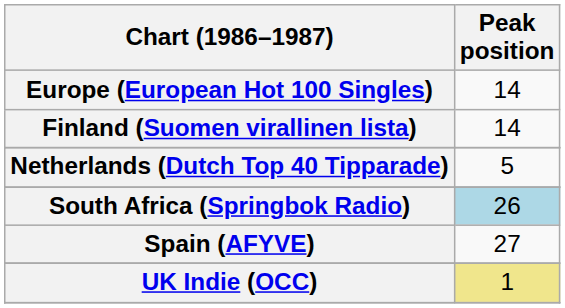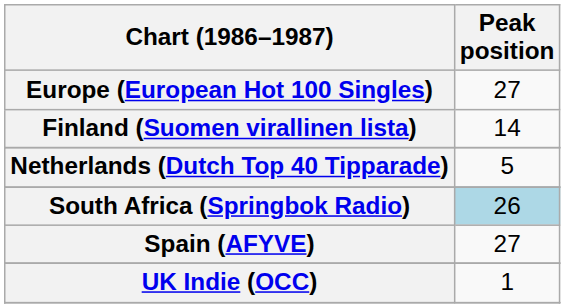 <table class="wikitable sortable plainrowheaders" style="text-align:center">
 <tr>
 <th scope="col">Chart (1986–1987)</th>
 <th scope="col">Peak<br>position</th>
 </tr>
 <tr>
 <th scope="row">Europe (<a href='#'>European Hot 100 Singles</a>)</th>
-<td>14</td>
+<td>27</td>
 </tr>
 <tr>
 <th scope="row">Finland (<a href='#'>Suomen virallinen lista</a>)</th>
 <td>14</td>
 </tr>
 <tr>
 </tr>
 <tr>
 </tr>
 <tr>
 <th scope="row">Netherlands (<a href='#'>Dutch Top 40 Tipparade</a>)</th>
 <td>5</td>
 </tr>
 <tr>
 </tr>
 <tr>
 <th scope="row">South Africa (<a href='#'>Springbok Radio</a>)</th>
 <td style="background: lightblue;">26</td>
 </tr>
 <tr>
 <th scope="row">Spain (<a href='#'>AFYVE</a>)</th>
 <td>27</td>
 </tr>
 <tr>
 </tr>
 <tr>
 </tr>
 <tr>
 </tr>
 <tr>
 <th scope="row"><a href='#'>UK Indie</a> (<a href='#'>OCC</a>)</th>
-<td style="background: khaki;">1</td>
+<td>1</td>
 </tr>
 <tr>
 </tr>
 <tr>
 </tr>
 </table>
